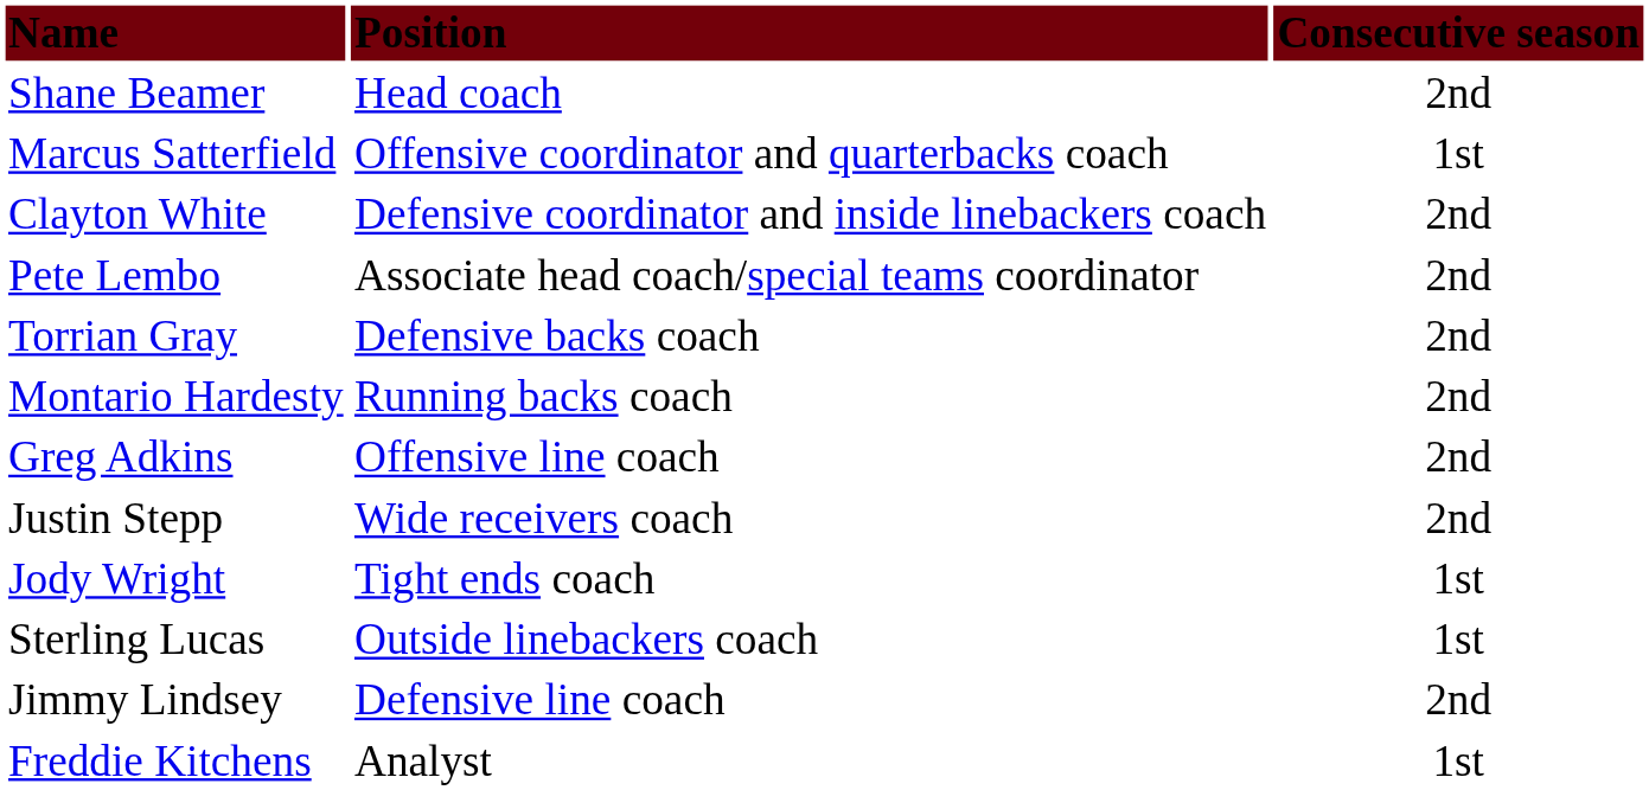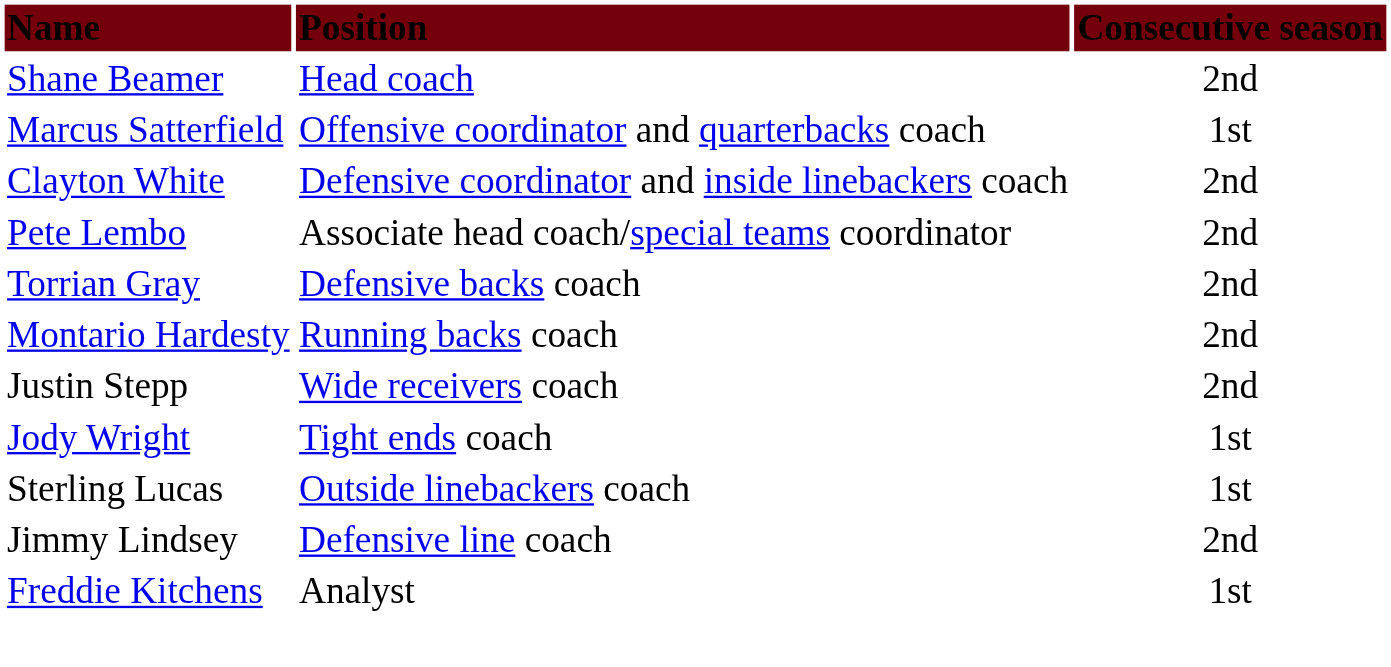 <table class="to colors" style="text-align: left;">
 <tr>
 <th style="background:#73000a;"><span>Name</span></th>
 <th style="background:#73000a;"><span>Position</span></th>
 <th style="background:#73000a;"><span>Consecutive season</span></th>
 </tr>
 <tr>
 <td><a href='#'>Shane Beamer</a></td>
 <td><a href='#'>Head coach</a></td>
 <td align=center>2nd</td>
 </tr>
 <tr>
 <td><a href='#'>Marcus Satterfield</a></td>
 <td><a href='#'>Offensive coordinator</a> and <a href='#'>quarterbacks</a> coach</td>
 <td align=center>1st</td>
 </tr>
 <tr>
 <td><a href='#'>Clayton White</a></td>
 <td><a href='#'>Defensive coordinator</a> and <a href='#'>inside linebackers</a> coach</td>
 <td align=center>2nd</td>
 </tr>
 <tr>
 <td><a href='#'>Pete Lembo</a></td>
 <td>Associate head coach/<a href='#'>special teams</a> coordinator</td>
 <td align="center">2nd</td>
 </tr>
 <tr>
 <td><a href='#'>Torrian Gray</a></td>
 <td><a href='#'>Defensive backs</a> coach</td>
 <td align=center>2nd</td>
 </tr>
 <tr>
 <td><a href='#'>Montario Hardesty</a></td>
 <td><a href='#'>Running backs</a> coach</td>
 <td align=center>2nd</td>
 </tr>
 <tr>
-<td><a href='#'>Greg Adkins</a></td>
-<td><a href='#'>Offensive line</a> coach</td>
-<td align=center>2nd</td>
-</tr>
-<tr>
 <td>Justin Stepp</td>
 <td><a href='#'>Wide receivers</a> coach</td>
 <td align=center>2nd</td>
 </tr>
 <tr>
 <td><a href='#'>Jody Wright</a></td>
 <td><a href='#'>Tight ends</a> coach</td>
 <td align=center>1st</td>
 </tr>
 <tr>
 <td>Sterling Lucas</td>
 <td><a href='#'>Outside linebackers</a> coach</td>
 <td align=center>1st</td>
 </tr>
 <tr>
 <td>Jimmy Lindsey</td>
 <td><a href='#'>Defensive line</a> coach</td>
 <td align=center>2nd</td>
 </tr>
 <tr>
 <td><a href='#'>Freddie Kitchens</a></td>
 <td>Analyst</td>
 <td align=center>1st</td>
 </tr>
 </table>
